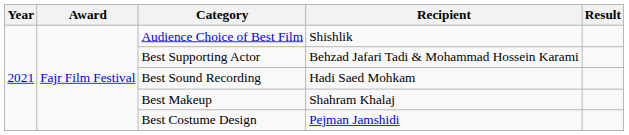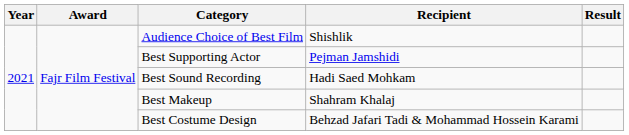 <table class="wikitable sortable">
 <tr>
 <th>Year</th>
 <th>Award</th>
 <th>Category</th>
 <th>Recipient</th>
 <th>Result</th>
 </tr>
 <tr>
 <td rowspan="5"><a href='#'>2021</a></td>
 <td rowspan="5"><a href='#'>Fajr Film Festival</a></td>
 <td><a href='#'>Audience Choice of Best Film</a></td>
 <td>Shishlik</td>
 <td></td>
 </tr>
 <tr>
 <td>Best Supporting Actor</td>
-<td>Behzad Jafari Tadi & Mohammad Hossein Karami</td>
+<td><a href='#'>Pejman Jamshidi</a></td>
 <td></td>
 </tr>
 <tr>
 <td>Best Sound Recording</td>
 <td>Hadi Saed Mohkam</td>
 <td></td>
 </tr>
 <tr>
 <td>Best Makeup</td>
 <td>Shahram Khalaj</td>
 <td></td>
 </tr>
 <tr>
 <td>Best Costume Design</td>
-<td><a href='#'>Pejman Jamshidi</a></td>
+<td>Behzad Jafari Tadi & Mohammad Hossein Karami</td>
 <td></td>
 </tr>
 </table>
